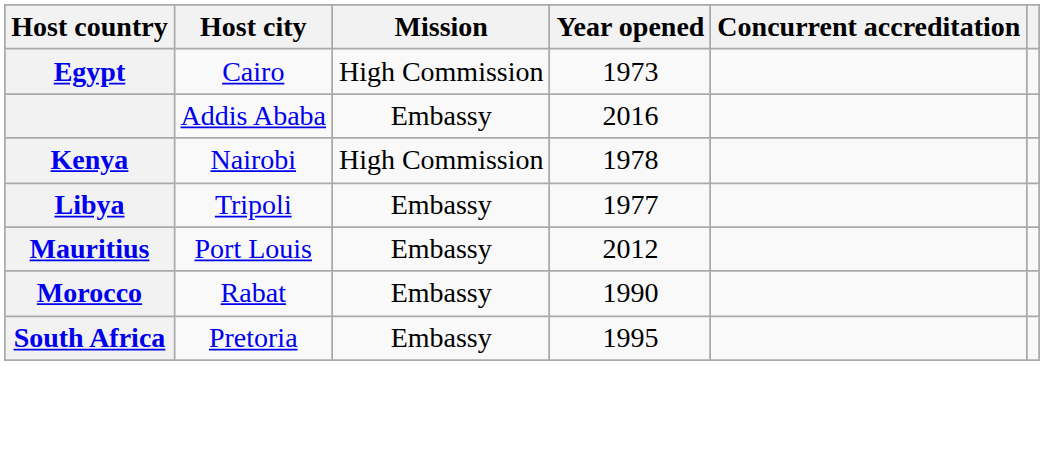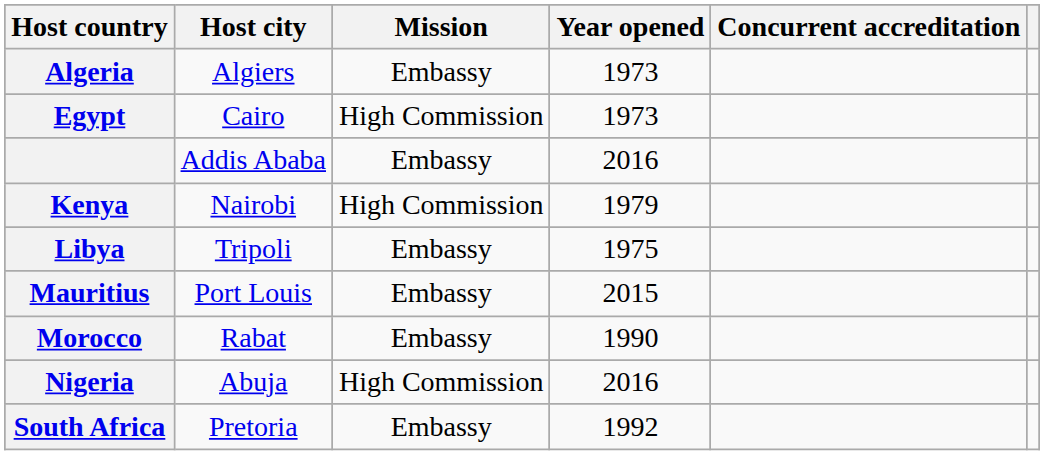 <table class="wikitable plainrowheaders" style="text-align:center;">
 <tr>
 <th scope="col">Host country</th>
 <th scope="col">Host city</th>
 <th scope="col">Mission</th>
 <th scope="col">Year opened</th>
 <th scope="col">Concurrent accreditation</th>
 <th scope="col"></th>
+</tr>
+<tr>
+<th scope="row"> <a href='#'>Algeria</a></th>
+<td><a href='#'>Algiers</a></td>
+<td>Embassy</td>
+<td>1973</td>
+<td></td>
+<td></td>
 </tr>
 <tr>
 <th scope="row"> <a href='#'>Egypt</a></th>
 <td><a href='#'>Cairo</a></td>
 <td>High Commission</td>
 <td>1973</td>
 <td></td>
 <td></td>
 </tr>
 <tr>
 <th scope="row"></th>
 <td><a href='#'>Addis Ababa</a></td>
 <td>Embassy</td>
 <td>2016</td>
 <td></td>
 <td></td>
 </tr>
 <tr>
 <th scope="row"> <a href='#'>Kenya</a></th>
 <td><a href='#'>Nairobi</a></td>
 <td>High Commission</td>
-<td>1978</td>
+<td>1979</td>
 <td></td>
 <td></td>
 </tr>
 <tr>
 <th scope="row"> <a href='#'>Libya</a></th>
 <td><a href='#'>Tripoli</a></td>
 <td>Embassy</td>
-<td>1977</td>
+<td>1975</td>
 <td></td>
 <td></td>
 </tr>
 <tr>
 <th scope="row"> <a href='#'>Mauritius</a></th>
 <td><a href='#'>Port Louis</a></td>
 <td>Embassy</td>
-<td>2012</td>
+<td>2015</td>
 <td></td>
 <td></td>
 </tr>
 <tr>
 <th scope="row"> <a href='#'>Morocco</a></th>
 <td><a href='#'>Rabat</a></td>
 <td>Embassy</td>
 <td>1990</td>
 <td></td>
 <td></td>
 </tr>
 <tr>
+<th scope="row"> <a href='#'>Nigeria</a></th>
+<td><a href='#'>Abuja</a></td>
+<td>High Commission</td>
+<td>2016</td>
+<td></td>
+<td></td>
+</tr>
+<tr>
 <th scope="row"> <a href='#'>South Africa</a></th>
 <td><a href='#'>Pretoria</a></td>
 <td>Embassy</td>
-<td>1995</td>
+<td>1992</td>
 <td></td>
 <td></td>
 </tr>
 </table>
